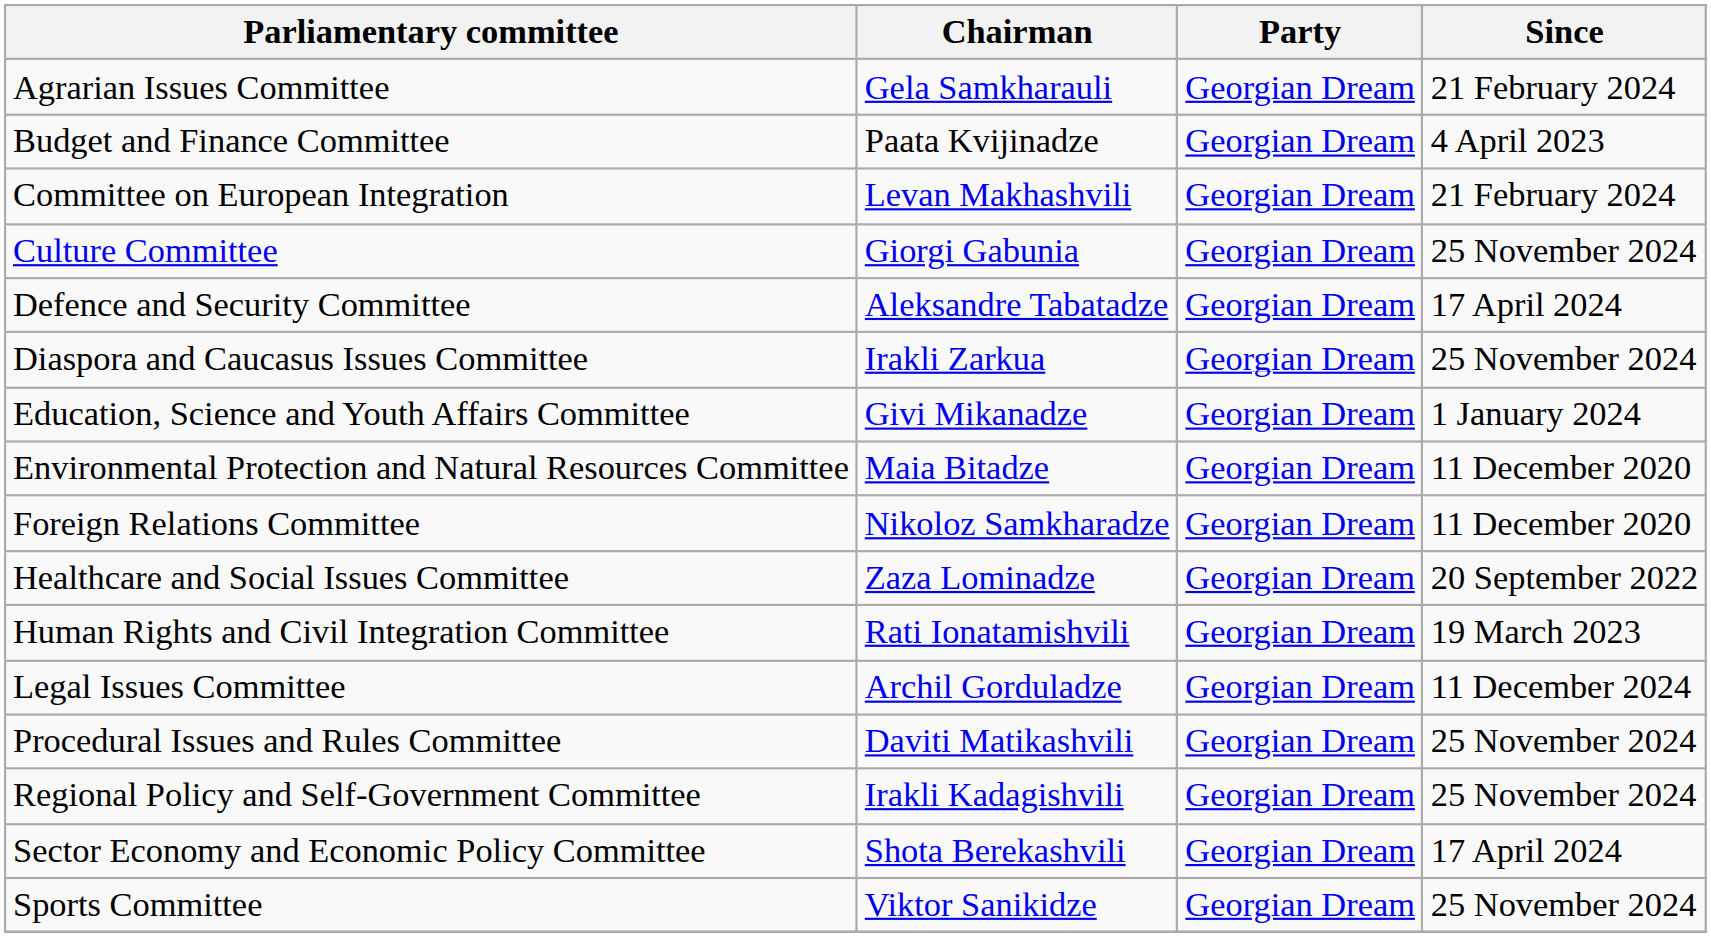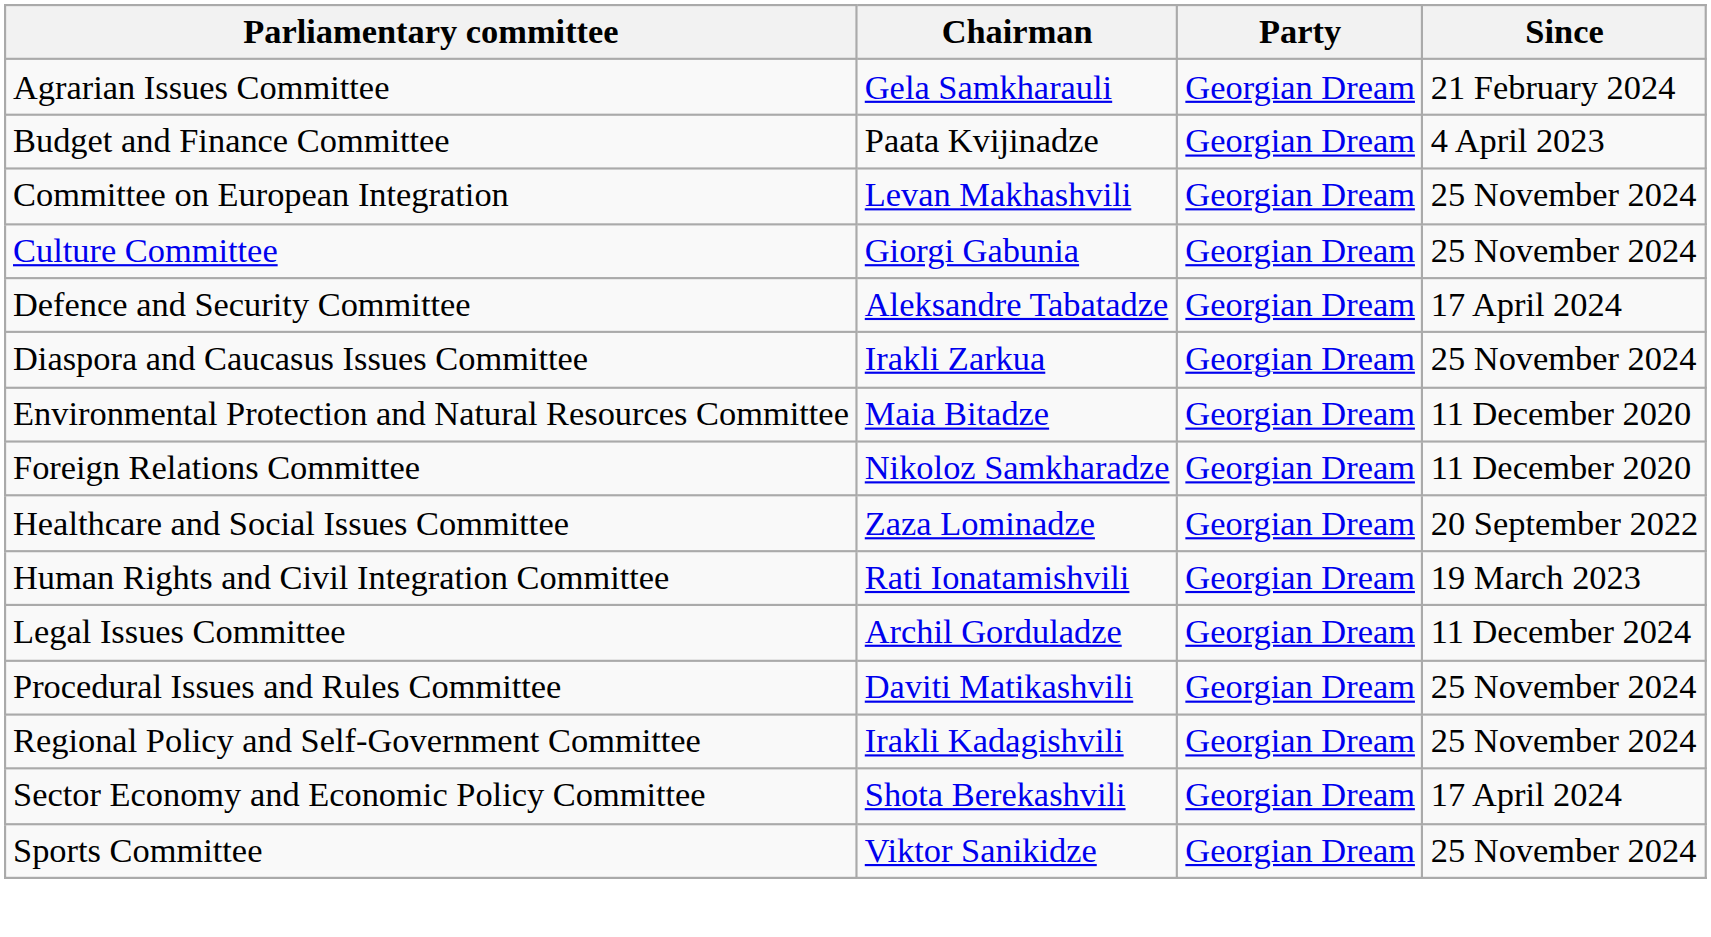 <table class="wikitable sortable">
 <tr>
 <th>Parliamentary committee</th>
 <th>Chairman</th>
 <th>Party</th>
 <th>Since</th>
 </tr>
 <tr>
 <td>Agrarian Issues Committee</td>
 <td><a href='#'>Gela Samkharauli</a></td>
 <td><a href='#'>Georgian Dream</a></td>
 <td>21 February 2024</td>
 </tr>
 <tr>
 <td>Budget and Finance Committee</td>
 <td>Paata Kvijinadze</td>
 <td><a href='#'>Georgian Dream</a></td>
 <td>4 April 2023</td>
 </tr>
 <tr>
 <td>Committee on European Integration</td>
 <td><a href='#'>Levan Makhashvili</a></td>
 <td><a href='#'>Georgian Dream</a></td>
-<td>21 February 2024</td>
+<td>25 November 2024</td>
 </tr>
 <tr>
 <td><a href='#'>Culture Committee</a></td>
 <td><a href='#'>Giorgi Gabunia</a></td>
 <td><a href='#'>Georgian Dream</a></td>
 <td>25 November 2024</td>
 </tr>
 <tr>
 <td>Defence and Security Committee</td>
 <td><a href='#'>Aleksandre Tabatadze</a></td>
 <td><a href='#'>Georgian Dream</a></td>
 <td>17 April 2024</td>
 </tr>
 <tr>
 <td>Diaspora and Caucasus Issues Committee</td>
 <td><a href='#'>Irakli Zarkua</a></td>
 <td><a href='#'>Georgian Dream</a></td>
 <td>25 November 2024</td>
-</tr>
-<tr>
-<td>Education, Science and Youth Affairs Committee</td>
-<td><a href='#'>Givi Mikanadze</a></td>
-<td><a href='#'>Georgian Dream</a></td>
-<td>1 January 2024</td>
 </tr>
 <tr>
 <td>Environmental Protection and Natural Resources Committee</td>
 <td><a href='#'>Maia Bitadze</a></td>
 <td><a href='#'>Georgian Dream</a></td>
 <td>11 December 2020</td>
 </tr>
 <tr>
 <td>Foreign Relations Committee</td>
 <td><a href='#'>Nikoloz Samkharadze</a></td>
 <td><a href='#'>Georgian Dream</a></td>
 <td>11 December 2020</td>
 </tr>
 <tr>
 <td>Healthcare and Social Issues Committee</td>
 <td><a href='#'>Zaza Lominadze</a></td>
 <td><a href='#'>Georgian Dream</a></td>
 <td>20 September 2022</td>
 </tr>
 <tr>
 <td>Human Rights and Civil Integration Committee</td>
 <td><a href='#'>Rati Ionatamishvili</a></td>
 <td><a href='#'>Georgian Dream</a></td>
 <td>19 March 2023</td>
 </tr>
 <tr>
 <td>Legal Issues Committee</td>
 <td><a href='#'>Archil Gorduladze</a></td>
 <td><a href='#'>Georgian Dream</a></td>
 <td>11 December 2024</td>
 </tr>
 <tr>
 <td>Procedural Issues and Rules Committee</td>
 <td><a href='#'>Daviti Matikashvili</a></td>
 <td><a href='#'>Georgian Dream</a></td>
 <td>25 November 2024</td>
 </tr>
 <tr>
 <td>Regional Policy and Self-Government Committee</td>
 <td><a href='#'>Irakli Kadagishvili</a></td>
 <td><a href='#'>Georgian Dream</a></td>
 <td>25 November 2024</td>
 </tr>
 <tr>
 <td>Sector Economy and Economic Policy Committee</td>
 <td><a href='#'>Shota Berekashvili</a></td>
 <td><a href='#'>Georgian Dream</a></td>
 <td>17 April 2024</td>
 </tr>
 <tr>
 <td>Sports Committee</td>
 <td><a href='#'>Viktor Sanikidze</a></td>
 <td><a href='#'>Georgian Dream</a></td>
 <td>25 November 2024</td>
 </tr>
 <tr>
 </tr>
 </table>
